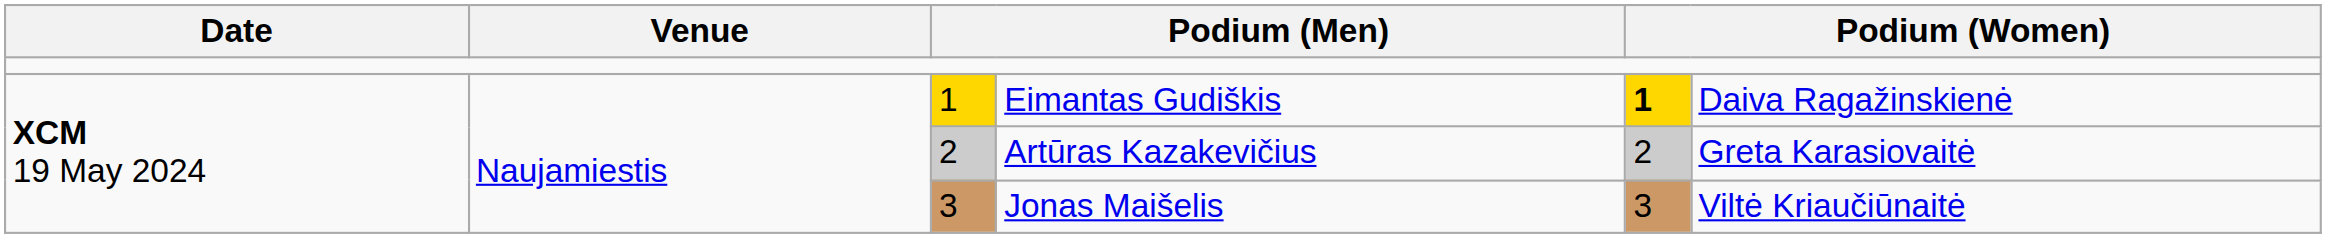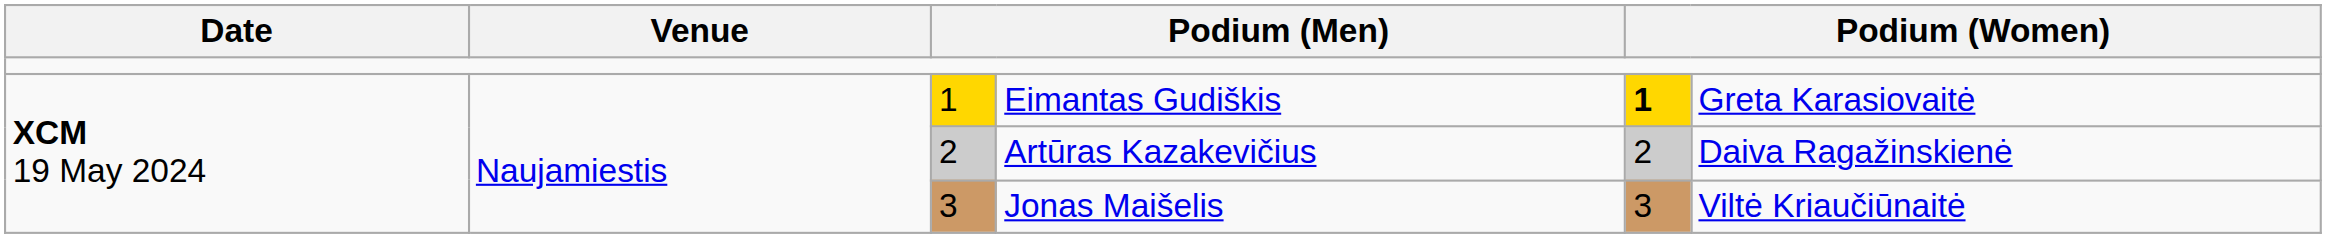 <table class="wikitable" width=70%>
 <tr>
 <th>Date</th>
 <th width=20%>Venue</th>
 <th colspan=2 width=30%>Podium (Men)</th>
 <th colspan=2 width=30%>Podium (Women)</th>
 </tr>
 <tr>
 <td colspan=6></td>
 </tr>
 <tr>
 <td rowspan=3><strong>XCM</strong> <br> 19 May 2024</td>
 <td rowspan=3><br><a href='#'>Naujamiestis</a></td>
 <td bgcolor=FFD700>1</td>
 <td><a href='#'>Eimantas Gudiškis</a></td>
 <td bgcolor=FFD700><strong>1</strong></td>
-<td><a href='#'>Daiva Ragažinskienė</a></td>
+<td><a href='#'>Greta Karasiovaitė</a></td>
 </tr>
 <tr>
 <td bgcolor=CCCCCC>2</td>
 <td><a href='#'>Artūras Kazakevičius</a></td>
 <td bgcolor=CCCCCC>2</td>
-<td><a href='#'>Greta Karasiovaitė</a></td>
+<td><a href='#'>Daiva Ragažinskienė</a></td>
 </tr>
 <tr>
 <td bgcolor=CC9966>3</td>
 <td><a href='#'>Jonas Maišelis</a></td>
 <td bgcolor=CC9966>3</td>
 <td><a href='#'>Viltė Kriaučiūnaitė</a></td>
 </tr>
 </table>
